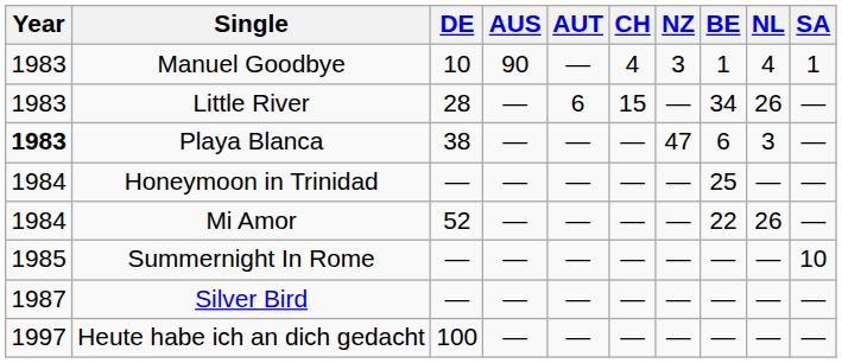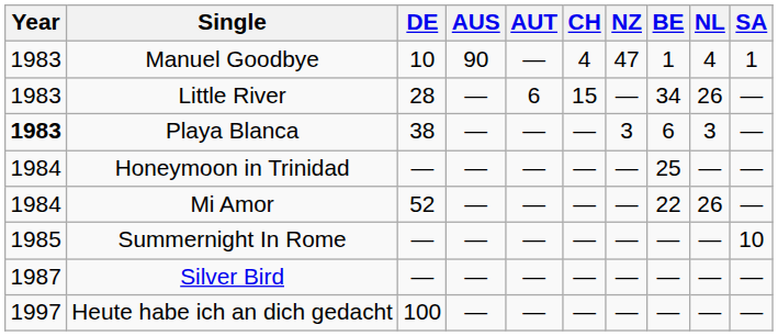 <table class="wikitable plainrowheaders" style="text-align:center;" border="1">
 <tr>
 <th>Year</th>
 <th>Single</th>
 <th><a href='#'>DE</a></th>
 <th><a href='#'>AUS</a></th>
 <th><a href='#'>AUT</a></th>
 <th><a href='#'>CH</a></th>
 <th><a href='#'>NZ</a></th>
 <th><a href='#'>BE</a></th>
 <th><a href='#'>NL</a></th>
 <th><a href='#'>SA</a></th>
 </tr>
 <tr>
 <td>1983</td>
 <td>Manuel Goodbye</td>
 <td>10</td>
 <td>90</td>
 <td>—</td>
 <td>4</td>
-<td>3</td>
+<td>47</td>
 <td>1</td>
 <td>4</td>
 <td>1</td>
 </tr>
 <tr>
 <td>1983</td>
 <td>Little River</td>
 <td>28</td>
 <td>—</td>
 <td>6</td>
 <td>15</td>
 <td>—</td>
 <td>34</td>
 <td>26</td>
 <td>—</td>
 </tr>
 <tr>
 <td><strong>1983</strong></td>
 <td>Playa Blanca</td>
 <td>38</td>
 <td>—</td>
 <td>—</td>
 <td>—</td>
-<td>47</td>
+<td>3</td>
 <td>6</td>
 <td>3</td>
 <td>—</td>
 </tr>
 <tr>
 <td>1984</td>
 <td>Honeymoon in Trinidad</td>
 <td>—</td>
 <td>—</td>
 <td>—</td>
 <td>—</td>
 <td>—</td>
 <td>25</td>
 <td>—</td>
 <td>—</td>
 </tr>
 <tr>
 <td>1984</td>
 <td>Mi Amor</td>
 <td>52</td>
 <td>—</td>
 <td>—</td>
 <td>—</td>
 <td>—</td>
 <td>22</td>
 <td>26</td>
 <td>—</td>
 </tr>
 <tr>
 <td>1985</td>
 <td>Summernight In Rome</td>
 <td>—</td>
 <td>—</td>
 <td>—</td>
 <td>—</td>
 <td>—</td>
 <td>—</td>
 <td>—</td>
 <td>10</td>
 </tr>
 <tr>
 <td>1987</td>
 <td><a href='#'>Silver Bird</a></td>
 <td>—</td>
 <td>—</td>
 <td>—</td>
 <td>—</td>
 <td>—</td>
 <td>—</td>
 <td>—</td>
 <td>—</td>
 </tr>
 <tr>
 <td>1997</td>
 <td>Heute habe ich an dich gedacht</td>
 <td>100</td>
 <td>—</td>
 <td>—</td>
 <td>—</td>
 <td>—</td>
 <td>—</td>
 <td>—</td>
 <td>—</td>
 </tr>
 </table>
